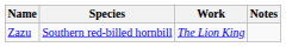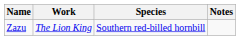 <table class="wikitable">
 <tr>
 <th>Name</th>
+<th>Work</th>
 <th>Species</th>
-<th>Work</th>
 <th>Notes</th>
 </tr>
 <tr>
 <td><a href='#'>Zazu</a></td>
+<td><em><a href='#'>The Lion King</a></em></td>
 <td><a href='#'>Southern red-billed hornbill</a></td>
-<td><em><a href='#'>The Lion King</a></em></td>
 <td></td>
 </tr>
 </table>
